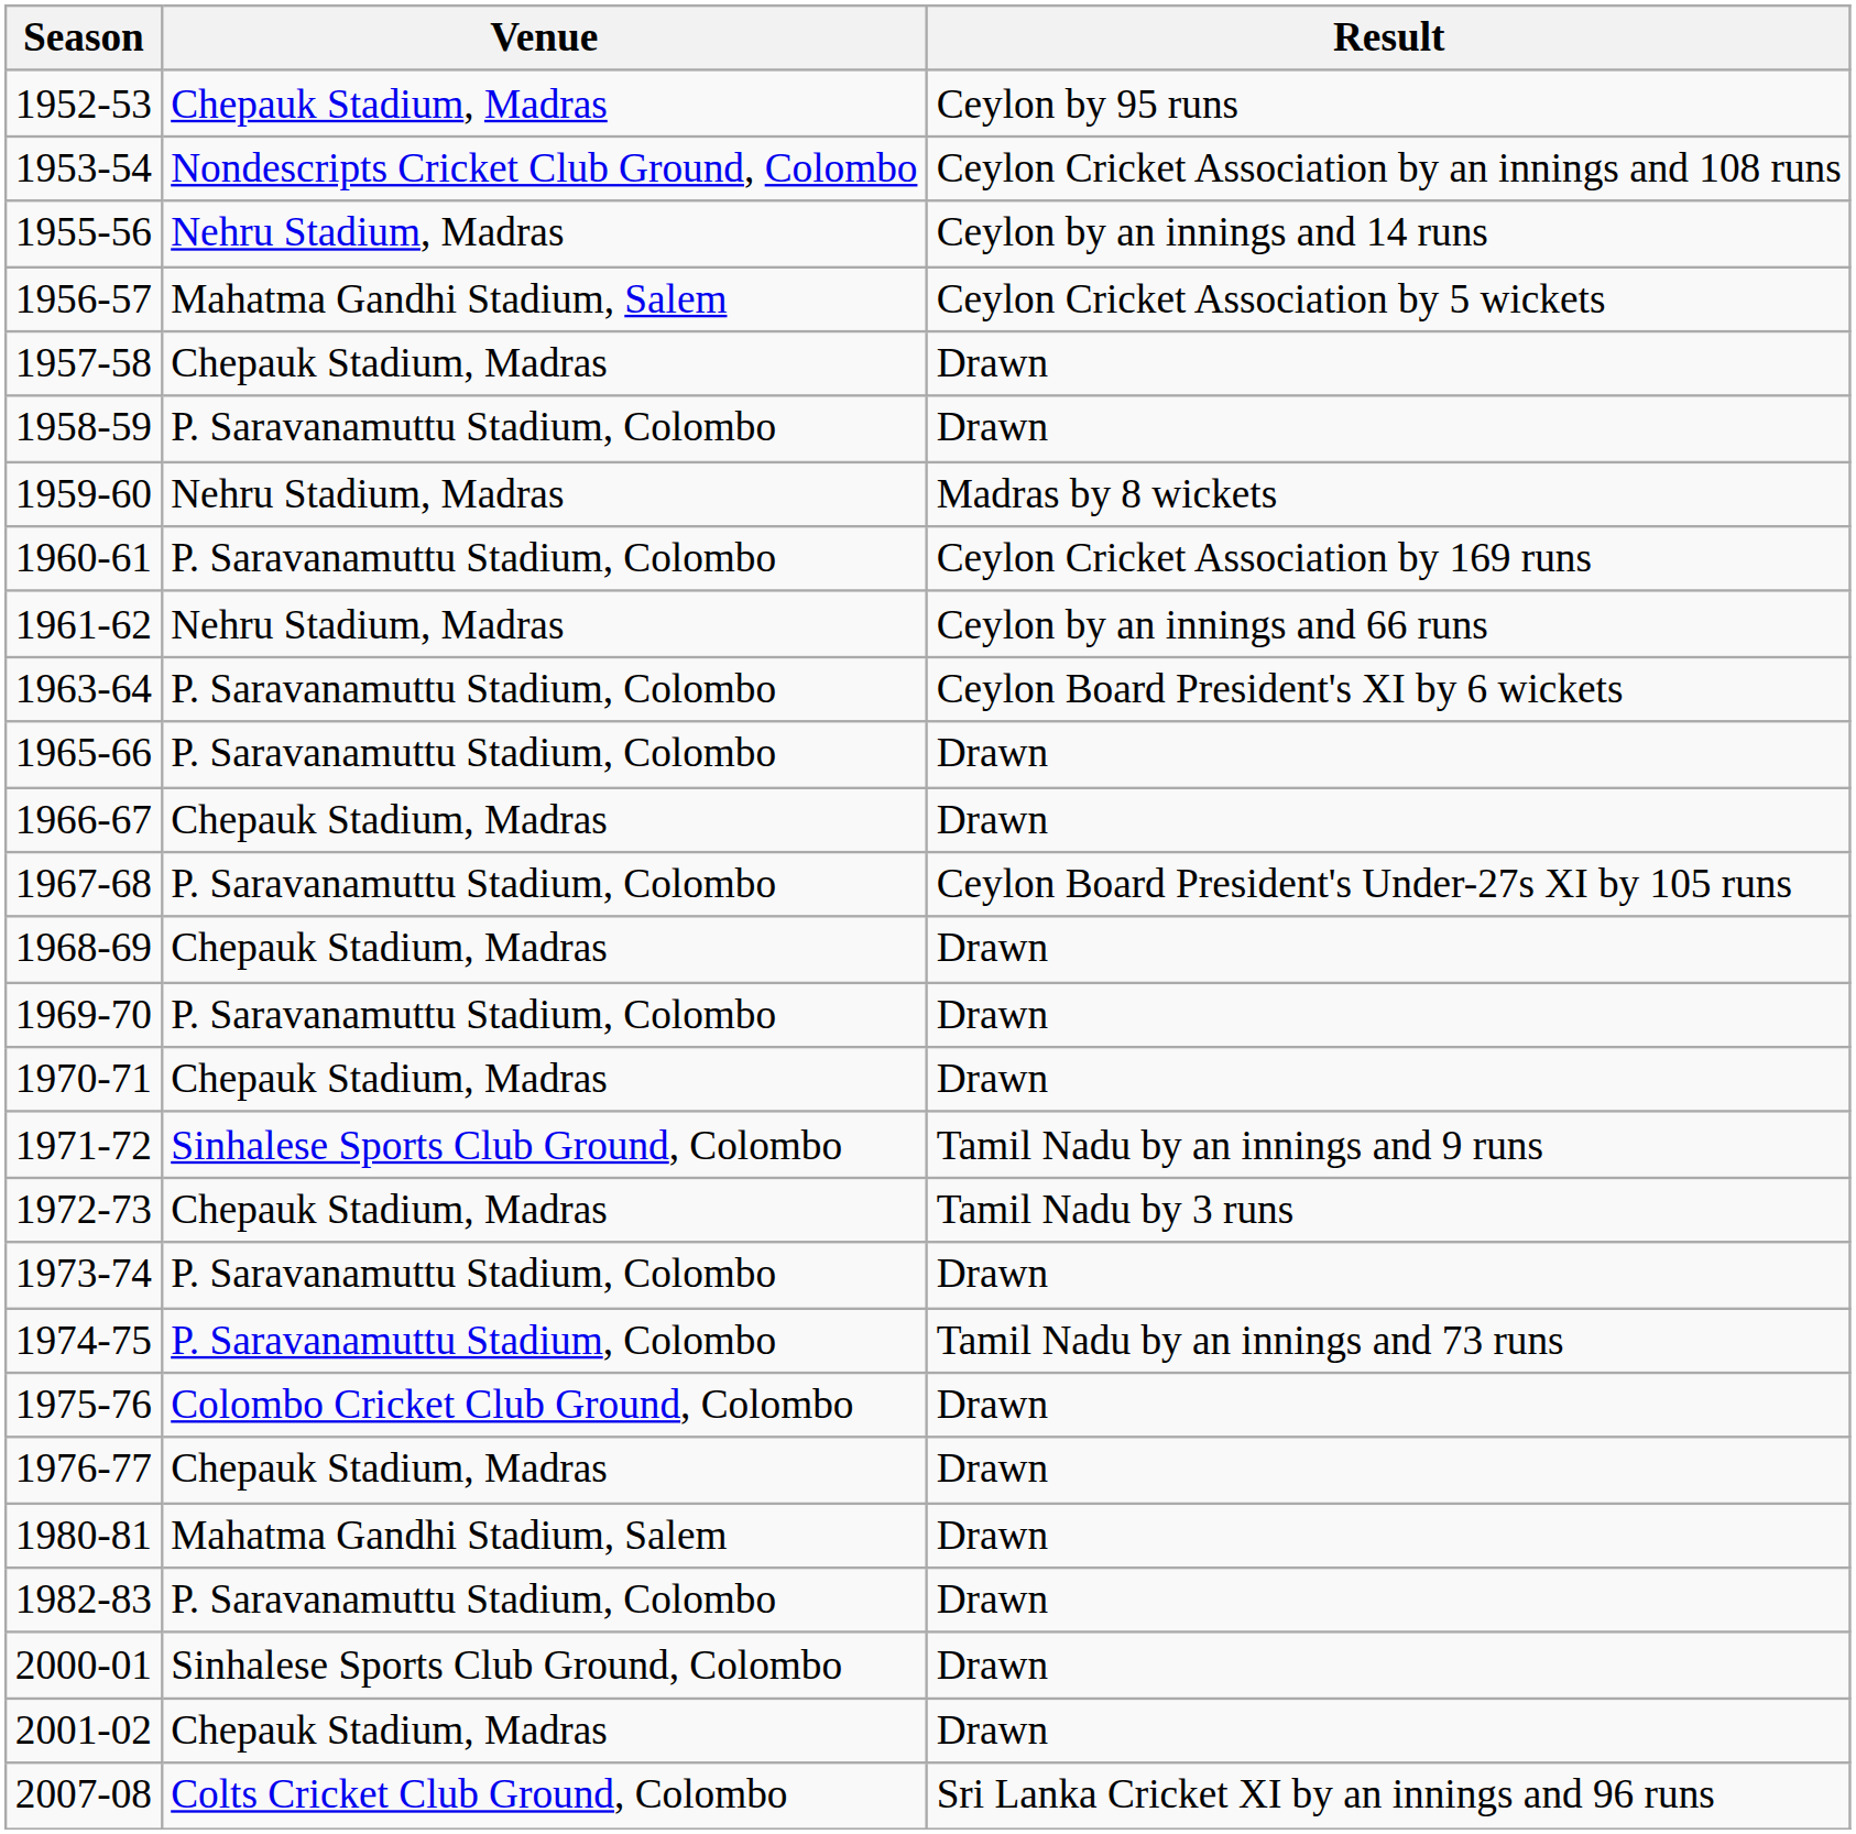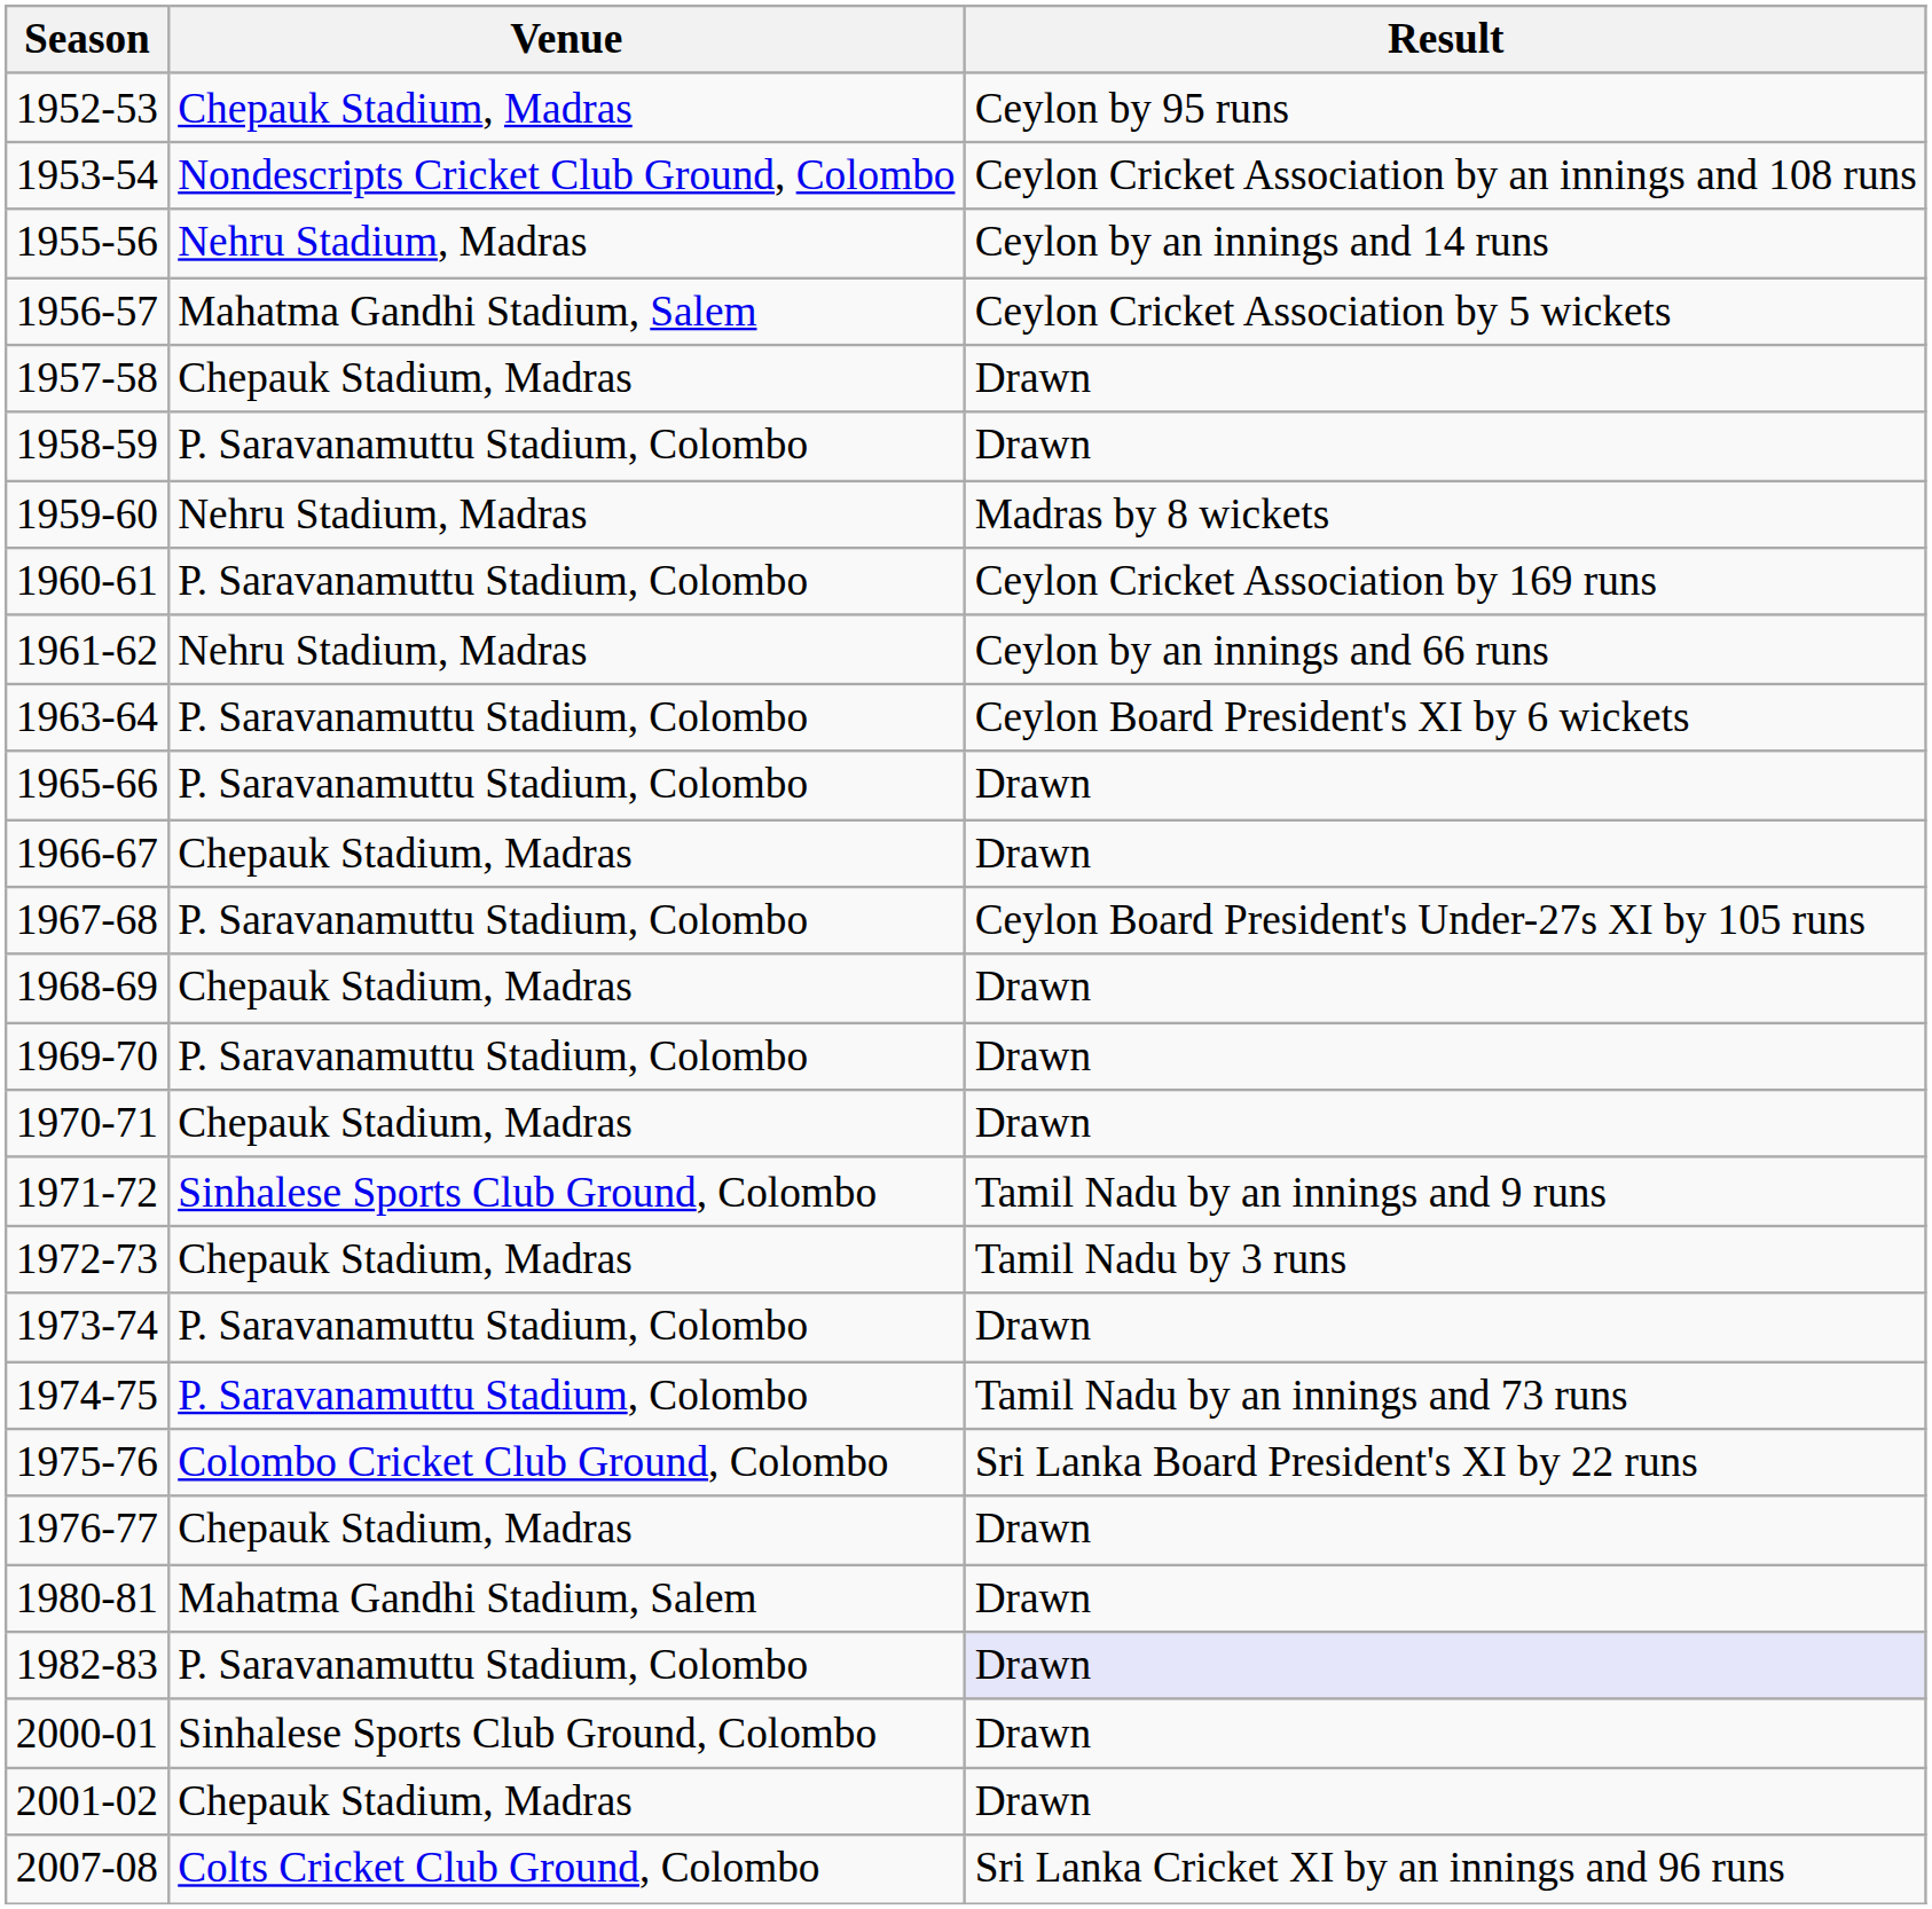 <table class="wikitable">
 <tr>
 <th>Season</th>
 <th>Venue</th>
 <th>Result</th>
 </tr>
 <tr>
 <td>1952-53</td>
 <td><a href='#'>Chepauk Stadium</a>, <a href='#'>Madras</a></td>
 <td>Ceylon by 95 runs</td>
 </tr>
 <tr>
 <td>1953-54</td>
 <td><a href='#'>Nondescripts Cricket Club Ground</a>, <a href='#'>Colombo</a></td>
 <td>Ceylon Cricket Association by an innings and 108 runs</td>
 </tr>
 <tr>
 <td>1955-56</td>
 <td><a href='#'>Nehru Stadium</a>, Madras</td>
 <td>Ceylon by an innings and 14 runs</td>
 </tr>
 <tr>
 <td>1956-57</td>
 <td>Mahatma Gandhi Stadium, <a href='#'>Salem</a></td>
 <td>Ceylon Cricket Association by 5 wickets</td>
 </tr>
 <tr>
 <td>1957-58</td>
 <td>Chepauk Stadium, Madras</td>
 <td>Drawn</td>
 </tr>
 <tr>
 <td>1958-59</td>
 <td>P. Saravanamuttu Stadium, Colombo</td>
 <td>Drawn</td>
 </tr>
 <tr>
 <td>1959-60</td>
 <td>Nehru Stadium, Madras</td>
 <td>Madras by 8 wickets</td>
 </tr>
 <tr>
 <td>1960-61</td>
 <td>P. Saravanamuttu Stadium, Colombo</td>
 <td>Ceylon Cricket Association by 169 runs</td>
 </tr>
 <tr>
 <td>1961-62</td>
 <td>Nehru Stadium, Madras</td>
 <td>Ceylon by an innings and 66 runs</td>
 </tr>
 <tr>
 <td>1963-64</td>
 <td>P. Saravanamuttu Stadium, Colombo</td>
 <td>Ceylon Board President's XI by 6 wickets</td>
 </tr>
 <tr>
 <td>1965-66</td>
 <td>P. Saravanamuttu Stadium, Colombo</td>
 <td>Drawn</td>
 </tr>
 <tr>
 <td>1966-67</td>
 <td>Chepauk Stadium, Madras</td>
 <td>Drawn</td>
 </tr>
 <tr>
 <td>1967-68</td>
 <td>P. Saravanamuttu Stadium, Colombo</td>
 <td>Ceylon Board President's Under-27s XI by 105 runs</td>
 </tr>
 <tr>
 <td>1968-69</td>
 <td>Chepauk Stadium, Madras</td>
 <td>Drawn</td>
 </tr>
 <tr>
 <td>1969-70</td>
 <td>P. Saravanamuttu Stadium, Colombo</td>
 <td>Drawn</td>
 </tr>
 <tr>
 <td>1970-71</td>
 <td>Chepauk Stadium, Madras</td>
 <td>Drawn</td>
 </tr>
 <tr>
 <td>1971-72</td>
 <td><a href='#'>Sinhalese Sports Club Ground</a>, Colombo</td>
 <td>Tamil Nadu by an innings and 9 runs</td>
 </tr>
 <tr>
 <td>1972-73</td>
 <td>Chepauk Stadium, Madras</td>
 <td>Tamil Nadu by 3 runs</td>
 </tr>
 <tr>
 <td>1973-74</td>
 <td>P. Saravanamuttu Stadium, Colombo</td>
 <td>Drawn</td>
 </tr>
 <tr>
 <td>1974-75</td>
 <td><a href='#'>P. Saravanamuttu Stadium</a>, Colombo</td>
 <td>Tamil Nadu by an innings and 73 runs</td>
 </tr>
 <tr>
 <td>1975-76</td>
 <td><a href='#'>Colombo Cricket Club Ground</a>, Colombo</td>
-<td>Drawn</td>
+<td>Sri Lanka Board President's XI by 22 runs</td>
 </tr>
 <tr>
 <td>1976-77</td>
 <td>Chepauk Stadium, Madras</td>
 <td>Drawn</td>
 </tr>
 <tr>
 <td>1980-81</td>
 <td>Mahatma Gandhi Stadium, Salem</td>
 <td>Drawn</td>
 </tr>
 <tr>
 <td>1982-83</td>
 <td>P. Saravanamuttu Stadium, Colombo</td>
-<td>Drawn</td>
+<td style="background: lavender;">Drawn</td>
 </tr>
 <tr>
 <td>2000-01</td>
 <td>Sinhalese Sports Club Ground, Colombo</td>
 <td>Drawn</td>
 </tr>
 <tr>
 <td>2001-02</td>
 <td>Chepauk Stadium, Madras</td>
 <td>Drawn</td>
 </tr>
 <tr>
 <td>2007-08</td>
 <td><a href='#'>Colts Cricket Club Ground</a>, Colombo</td>
 <td>Sri Lanka Cricket XI by an innings and 96 runs</td>
 </tr>
 <tr>
 </tr>
 </table>
